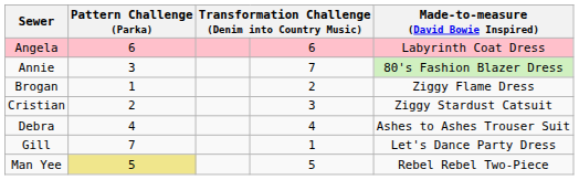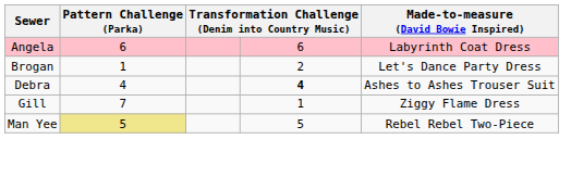 <table class="wikitable" style="text-align:center;">
 <tr>
 <th>Sewer</th>
 <th>Pattern Challenge<br><small>(Parka)</small></th>
 <th colspan="2">Transformation Challenge<br><small>(Denim into Country Music)</small></th>
 <th>Made-to-measure<br><small>(<a href='#'>David Bowie</a> Inspired)</small></th>
 </tr>
 <tr style="background:pink">
 <td>Angela</td>
 <td>6</td>
 <td></td>
 <td>6</td>
 <td>Labyrinth Coat Dress</td>
 </tr>
 <tr>
-<td>Annie</td>
-<td>3</td>
-<td></td>
-<td>7</td>
-<td style="background:#d0f0c0">80's Fashion Blazer Dress</td>
-</tr>
-<tr>
 <td>Brogan</td>
 <td>1</td>
 <td></td>
 <td>2</td>
-<td>Ziggy Flame Dress</td>
-</tr>
-<tr>
-<td>Cristian</td>
-<td>2</td>
-<td></td>
-<td>3</td>
-<td>Ziggy Stardust Catsuit</td>
+<td>Let's Dance Party Dress</td>
 </tr>
 <tr>
 <td>Debra</td>
 <td>4</td>
 <td></td>
-<td>4</td>
+<td><strong>4</strong></td>
 <td>Ashes to Ashes Trouser Suit</td>
 </tr>
 <tr>
 <td>Gill</td>
 <td>7</td>
 <td></td>
 <td>1</td>
-<td>Let's Dance Party Dress</td>
+<td>Ziggy Flame Dress</td>
 </tr>
 <tr>
 <td>Man Yee</td>
 <td style="background: khaki;">5</td>
 <td></td>
 <td>5</td>
 <td>Rebel Rebel Two-Piece</td>
 </tr>
 </table>
